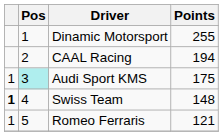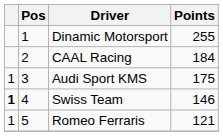 <table class="wikitable" style="font-size: 95%;">
 <tr>
 <th></th>
 <th>Pos</th>
 <th>Driver</th>
 <th>Points</th>
 </tr>
 <tr>
 <td align="left"></td>
 <td>1</td>
 <td> Dinamic Motorsport</td>
 <td align="right">255</td>
 </tr>
 <tr>
 <td align="left"></td>
 <td>2</td>
 <td> CAAL Racing</td>
-<td align="right">194</td>
+<td align="right">184</td>
 </tr>
 <tr>
 <td align="left"> 1</td>
-<td style="background: paleturquoise;">3</td>
+<td>3</td>
 <td> Audi Sport KMS</td>
 <td align="right">175</td>
 </tr>
 <tr>
 <td align="left"><strong> 1</strong></td>
 <td>4</td>
 <td> Swiss Team</td>
-<td align="right">148</td>
+<td align="right">146</td>
 </tr>
 <tr>
 <td align="left"> 1</td>
 <td>5</td>
 <td> Romeo Ferraris</td>
 <td align="right">121</td>
 </tr>
 <tr>
 </tr>
 </table>
